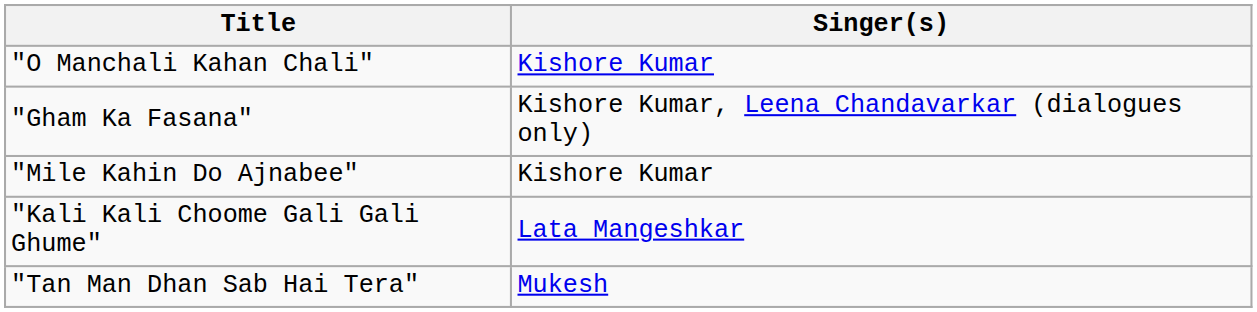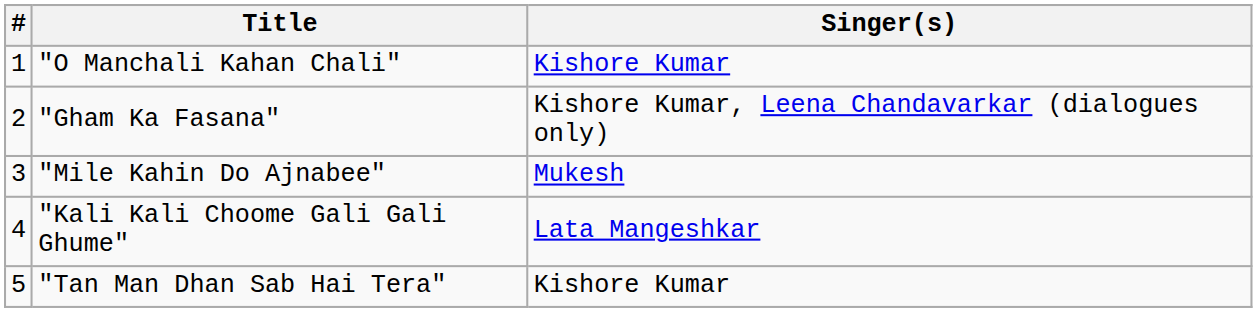 <table class="wikitable" style="font-size:95%;">
 <tr>
+<th>#</th>
 <th>Title</th>
 <th>Singer(s)</th>
 </tr>
 <tr>
+<td>1</td>
 <td>"O Manchali Kahan Chali"</td>
 <td><a href='#'>Kishore Kumar</a></td>
 </tr>
 <tr>
+<td>2</td>
 <td>"Gham Ka Fasana"</td>
 <td>Kishore Kumar, <a href='#'>Leena Chandavarkar</a> (dialogues only)</td>
 </tr>
 <tr>
+<td>3</td>
 <td>"Mile Kahin Do Ajnabee"</td>
-<td>Kishore Kumar</td>
+<td><a href='#'>Mukesh</a></td>
 </tr>
 <tr>
+<td>4</td>
 <td>"Kali Kali Choome Gali Gali Ghume"</td>
 <td><a href='#'>Lata Mangeshkar</a></td>
 </tr>
 <tr>
+<td>5</td>
 <td>"Tan Man Dhan Sab Hai Tera"</td>
-<td><a href='#'>Mukesh</a></td>
+<td>Kishore Kumar</td>
 </tr>
 </table>
